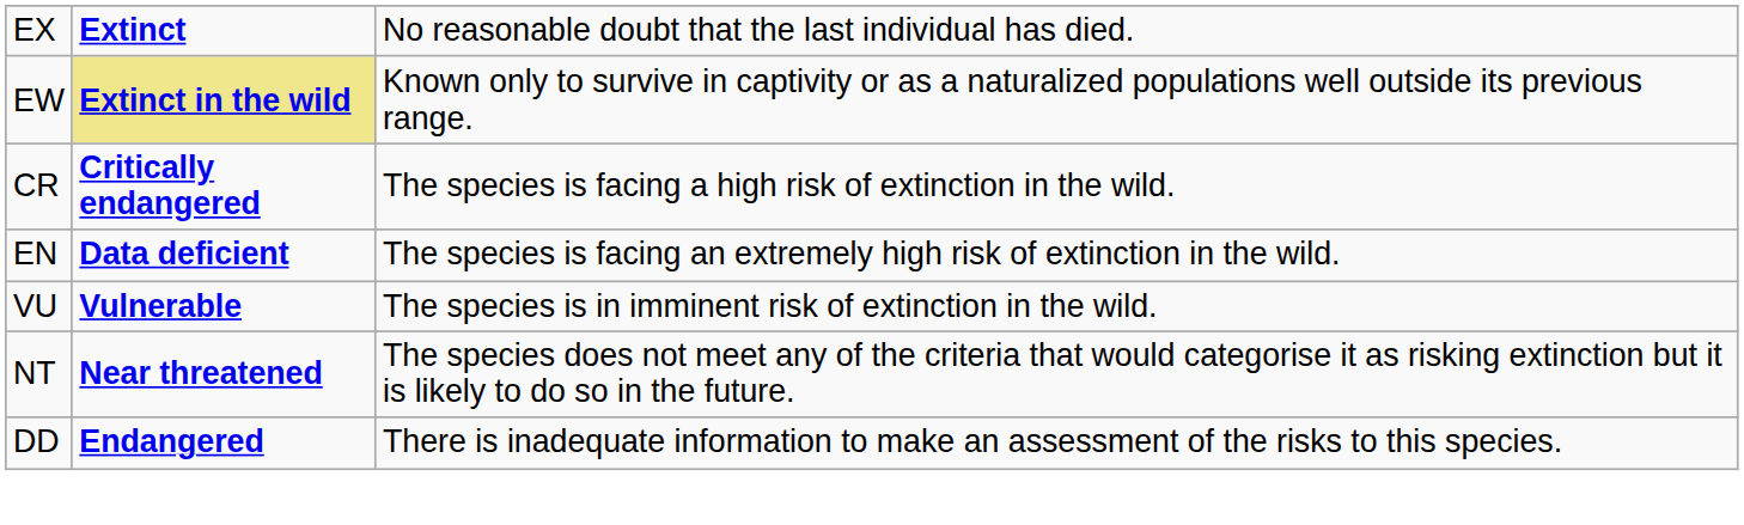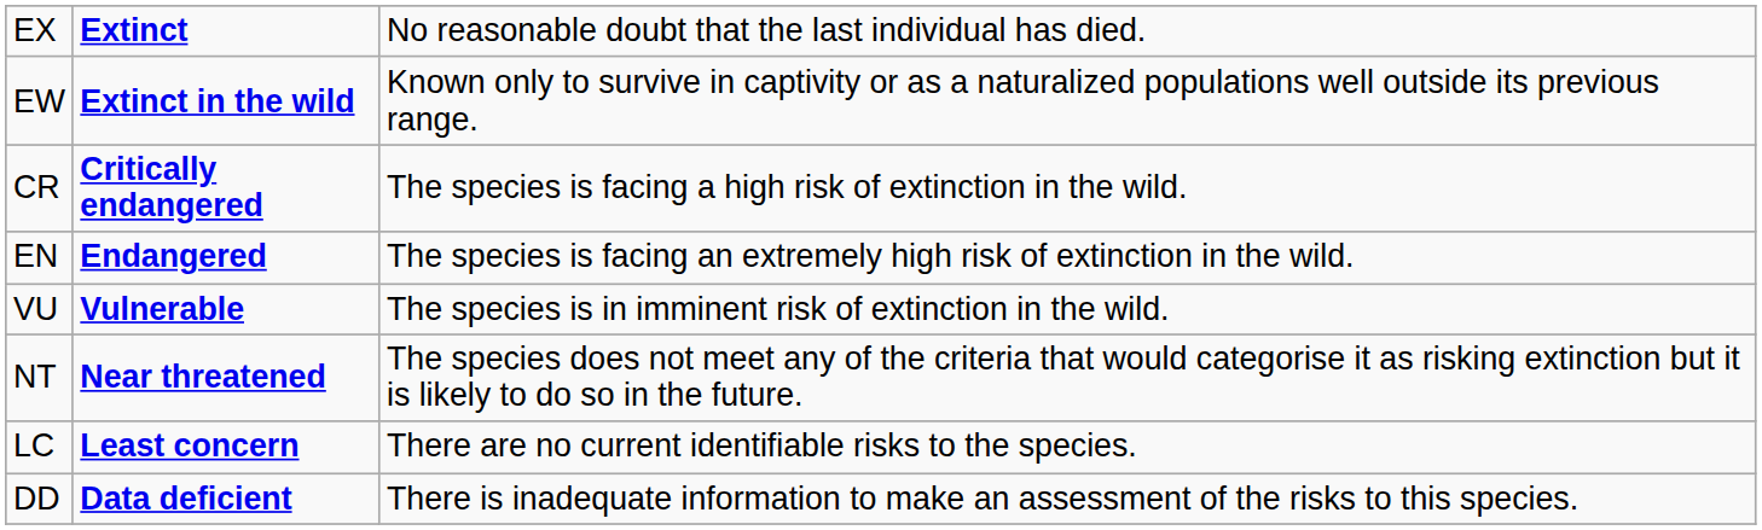 <table class="wikitable" style="text-align:left">
 <tr>
 <td>EX</td>
 <td><strong><a href='#'>Extinct</a></strong></td>
 <td>No reasonable doubt that the last individual has died.</td>
 </tr>
 <tr>
 <td>EW</td>
-<td style="background: khaki;"><strong><a href='#'>Extinct in the wild</a></strong></td>
+<td><strong><a href='#'>Extinct in the wild</a></strong></td>
 <td>Known only to survive in captivity or as a naturalized populations well outside its previous range.</td>
 </tr>
 <tr>
 <td>CR</td>
 <td><strong><a href='#'>Critically endangered</a></strong></td>
 <td>The species is facing a high risk of extinction in the wild.</td>
 </tr>
 <tr>
 <td>EN</td>
-<td><strong><a href='#'>Data deficient</a></strong></td>
+<td><strong><a href='#'>Endangered</a></strong></td>
 <td>The species is facing an extremely high risk of extinction in the wild.</td>
 </tr>
 <tr>
 <td>VU</td>
 <td><strong><a href='#'>Vulnerable</a></strong></td>
 <td>The species is in imminent risk of extinction in the wild.</td>
 </tr>
 <tr>
 <td>NT</td>
 <td><strong><a href='#'>Near threatened</a></strong></td>
 <td>The species does not meet any of the criteria that would categorise it as risking extinction but it is likely to do so in the future.</td>
 </tr>
 <tr>
+<td>LC</td>
+<td><strong><a href='#'>Least concern</a></strong></td>
+<td>There are no current identifiable risks to the species.</td>
+</tr>
+<tr>
 <td>DD</td>
-<td><strong><a href='#'>Endangered</a></strong></td>
+<td><strong><a href='#'>Data deficient</a></strong></td>
 <td>There is inadequate information to make an assessment of the risks to this species.</td>
 </tr>
 </table>
